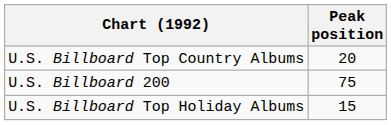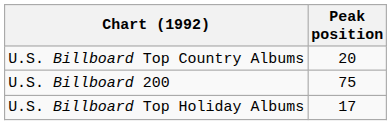 <table class="wikitable">
 <tr>
 <th>Chart (1992)</th>
 <th>Peak<br>position</th>
 </tr>
 <tr>
 <td>U.S. <em>Billboard</em> Top Country Albums</td>
 <td align="center">20</td>
 </tr>
 <tr>
 <td>U.S. <em>Billboard</em> 200</td>
 <td align="center">75</td>
 </tr>
 <tr>
 <td>U.S. <em>Billboard</em> Top Holiday Albums</td>
-<td align="center">15</td>
+<td align="center">17</td>
 </tr>
 </table>
